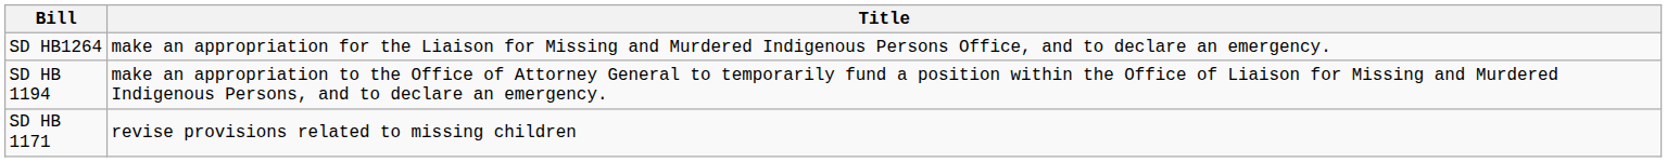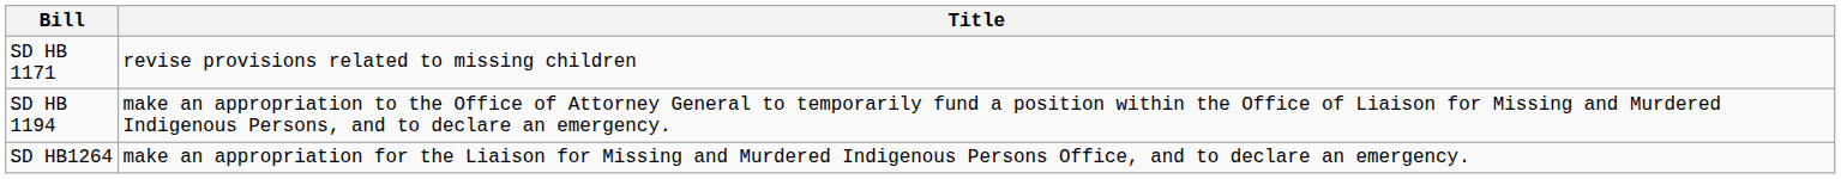 <table class="wikitable">
 <tr>
 <th>Bill</th>
 <th>Title</th>
 </tr>
 <tr>
-<td>SD HB1264</td>
-<td>make an appropriation for the Liaison for Missing and Murdered Indigenous Persons Office, and to declare an emergency.</td>
+<td>SD HB 1171</td>
+<td>revise provisions related to missing children</td>
 </tr>
 <tr>
 <td>SD HB 1194</td>
 <td>make an appropriation to the Office of Attorney General to temporarily fund a position within the Office of Liaison for Missing and Murdered Indigenous Persons, and to declare an emergency.</td>
 </tr>
 <tr>
-<td>SD HB 1171</td>
-<td>revise provisions related to missing children</td>
+<td>SD HB1264</td>
+<td>make an appropriation for the Liaison for Missing and Murdered Indigenous Persons Office, and to declare an emergency.</td>
 </tr>
 </table>
